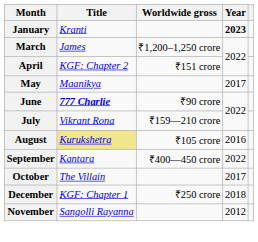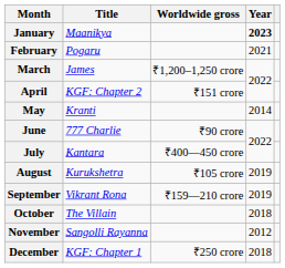 <table class="wikitable sortable plainrowheaders">
 <tr>
 <th scope="col">Month</th>
 <th scope="col">Title</th>
 <th scope="col">Worldwide gross</th>
 <th scope="col">Year</th>
 <th scope="col" class="unsortable"></th>
 </tr>
 <tr>
 <th scope="row">January</th>
-<td><em><a href='#'>Kranti</a></em></td>
+<td><em><a href='#'>Maanikya</a></em></td>
 <td align="right"></td>
 <td align="center"><strong>2023</strong></td>
+<td align="center"></td>
+</tr>
+<tr>
+<th scope="row">February</th>
+<td><em><a href='#'>Pogaru</a></em></td>
+<td align="right"></td>
+<td align="center">2021</td>
 <td align="center"></td>
 </tr>
 <tr>
 <th scope="row">March</th>
 <td><em><a href='#'>James</a></em></td>
 <td align="right">₹1,200–1,250 crore</td>
 <td rowspan=2>2022</td>
 <td align="center"></td>
 </tr>
 <tr>
 <th scope="row">April</th>
 <td><em><a href='#'>KGF: Chapter 2</a></em></td>
 <td align="right">₹151 crore</td>
 <td align="center"></td>
 </tr>
 <tr>
 <th scope="row">May</th>
-<td><em><a href='#'>Maanikya</a></em></td>
+<td><em><a href='#'>Kranti</a></em></td>
 <td align="right"></td>
-<td align="center">2017</td>
+<td align="center">2014</td>
 <td align="center"></td>
 </tr>
 <tr>
 <th scope="row">June</th>
-<td><strong><em><a href='#'>777 Charlie</a></em></strong></td>
+<td><em><a href='#'>777 Charlie</a></em></td>
 <td align="right">₹90 crore</td>
 <td rowspan=2>2022</td>
 <td align="center"></td>
 </tr>
 <tr>
 <th scope="row">July</th>
-<td><em><a href='#'>Vikrant Rona</a></em></td>
-<td align="right">₹159—210 crore</td>
+<td><em><a href='#'>Kantara</a></em></td>
+<td align="right">₹400—450 crore</td>
 <td align="center"></td>
 </tr>
 <tr>
 <th scope="row">August</th>
-<td style="background: khaki;"><em><a href='#'>Kurukshetra</a></em></td>
+<td><em><a href='#'>Kurukshetra</a></em></td>
 <td align="right">₹105 crore</td>
-<td align="center">2016</td>
+<td align="center">2019</td>
 <td align="center"></td>
 </tr>
 <tr>
 <th scope="row">September</th>
-<td><em><a href='#'>Kantara</a></em></td>
-<td align="right">₹400—450 crore</td>
-<td align="center">2022</td>
+<td><em><a href='#'>Vikrant Rona</a></em></td>
+<td align="right">₹159—210 crore</td>
+<td align="center">2019</td>
 <td align="center"></td>
 </tr>
 <tr>
 <th scope="row">October</th>
 <td><em><a href='#'>The Villain</a></em></td>
 <td align="right"></td>
-<td align="center">2017</td>
-<td align="center"></td>
-</tr>
-<tr>
-<th scope="row">December</th>
-<td><em><a href='#'>KGF: Chapter 1</a></em></td>
-<td align="right">₹250 crore</td>
 <td align="center">2018</td>
 <td align="center"></td>
 </tr>
 <tr>
 <th scope="row">November</th>
 <td><em><a href='#'>Sangolli Rayanna</a></em></td>
 <td align="right"></td>
 <td align="center">2012</td>
 <td align="center"></td>
 </tr>
+<tr>
+<th scope="row">December</th>
+<td><em><a href='#'>KGF: Chapter 1</a></em></td>
+<td align="right">₹250 crore</td>
+<td align="center">2018</td>
+<td align="center"></td>
+</tr>
 </table>
